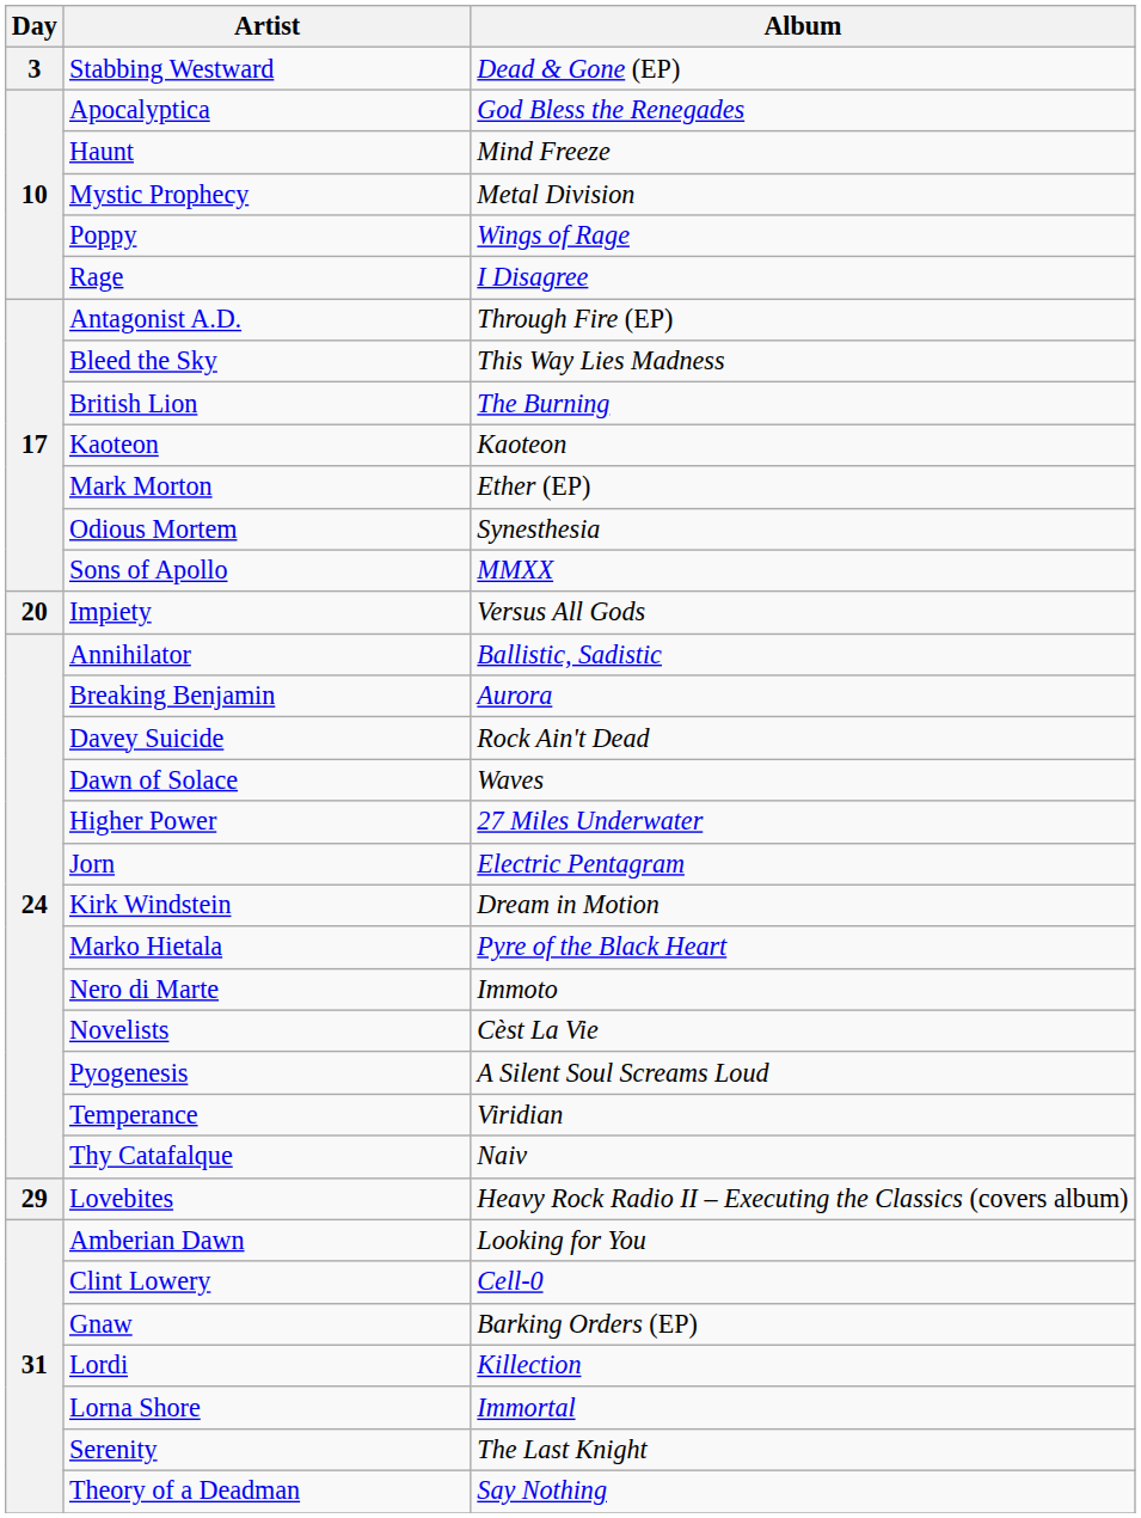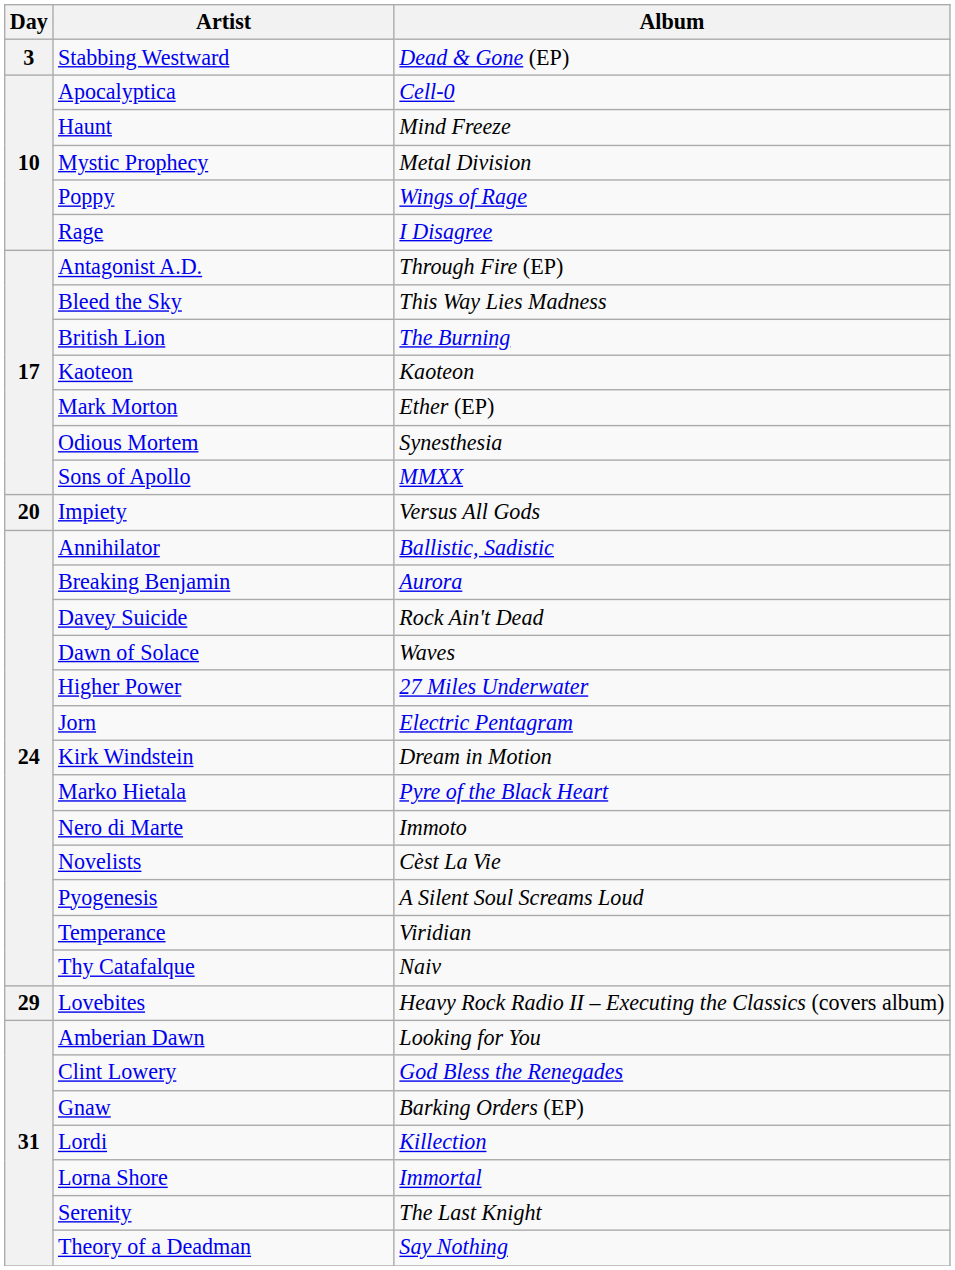 <table class="wikitable" id="table_January">
 <tr>
 <th scope="col">Day</th>
 <th scope="col" style="width:15em;">Artist</th>
 <th scope="col">Album</th>
 </tr>
 <tr>
 <th scope="row">3</th>
 <td><a href='#'>Stabbing Westward</a></td>
 <td><em><a href='#'>Dead & Gone</a></em> (EP)</td>
 </tr>
 <tr>
 <th scope="row" rowspan="5">10</th>
 <td><a href='#'>Apocalyptica</a></td>
-<td><em><a href='#'>God Bless the Renegades</a></em></td>
+<td><em><a href='#'>Cell-0</a></em></td>
 </tr>
 <tr>
 <td><a href='#'>Haunt</a></td>
 <td><em>Mind Freeze</em></td>
 </tr>
 <tr>
 <td><a href='#'>Mystic Prophecy</a></td>
 <td><em>Metal Division</em></td>
 </tr>
 <tr>
 <td><a href='#'>Poppy</a></td>
 <td><em><a href='#'>Wings of Rage</a></em></td>
 </tr>
 <tr>
 <td><a href='#'>Rage</a></td>
 <td><em><a href='#'>I Disagree</a></em></td>
 </tr>
 <tr>
 <th scope="row" rowspan="7">17</th>
 <td><a href='#'>Antagonist A.D.</a></td>
 <td><em>Through Fire</em> (EP)</td>
 </tr>
 <tr>
 <td><a href='#'>Bleed the Sky</a></td>
 <td><em>This Way Lies Madness</em></td>
 </tr>
 <tr>
 <td><a href='#'>British Lion</a></td>
 <td><em><a href='#'>The Burning</a></em></td>
 </tr>
 <tr>
 <td><a href='#'>Kaoteon</a></td>
 <td><em>Kaoteon</em></td>
 </tr>
 <tr>
 <td><a href='#'>Mark Morton</a></td>
 <td><em>Ether</em> (EP)</td>
 </tr>
 <tr>
 <td><a href='#'>Odious Mortem</a></td>
 <td><em>Synesthesia</em></td>
 </tr>
 <tr>
 <td><a href='#'>Sons of Apollo</a></td>
 <td><em><a href='#'>MMXX</a></em></td>
 </tr>
 <tr>
 <th scope="row">20</th>
 <td><a href='#'>Impiety</a></td>
 <td><em>Versus All Gods</em></td>
 </tr>
 <tr>
 <th scope="row" rowspan="13">24</th>
 <td><a href='#'>Annihilator</a></td>
 <td><em><a href='#'>Ballistic, Sadistic</a></em></td>
 </tr>
 <tr>
 <td><a href='#'>Breaking Benjamin</a></td>
 <td><em><a href='#'>Aurora</a></em></td>
 </tr>
 <tr>
 <td><a href='#'>Davey Suicide</a></td>
 <td><em>Rock Ain't Dead</em></td>
 </tr>
 <tr>
 <td><a href='#'>Dawn of Solace</a></td>
 <td><em>Waves</em></td>
 </tr>
 <tr>
 <td><a href='#'>Higher Power</a></td>
 <td><em><a href='#'>27 Miles Underwater</a></em></td>
 </tr>
 <tr>
 <td><a href='#'>Jorn</a></td>
 <td><em><a href='#'>Electric Pentagram</a></em></td>
 </tr>
 <tr>
 <td><a href='#'>Kirk Windstein</a></td>
 <td><em>Dream in Motion</em></td>
 </tr>
 <tr>
 <td><a href='#'>Marko Hietala</a></td>
 <td><em><a href='#'>Pyre of the Black Heart</a></em></td>
 </tr>
 <tr>
 <td><a href='#'>Nero di Marte</a></td>
 <td><em>Immoto</em></td>
 </tr>
 <tr>
 <td><a href='#'>Novelists</a></td>
 <td><em>Cèst La Vie</em></td>
 </tr>
 <tr>
 <td><a href='#'>Pyogenesis</a></td>
 <td><em>A Silent Soul Screams Loud</em></td>
 </tr>
 <tr>
 <td><a href='#'>Temperance</a></td>
 <td><em>Viridian</em></td>
 </tr>
 <tr>
 <td><a href='#'>Thy Catafalque</a></td>
 <td><em>Naiv</em></td>
 </tr>
 <tr>
 <th scope="row">29</th>
 <td><a href='#'>Lovebites</a></td>
 <td><em>Heavy Rock Radio II – Executing the Classics</em> (covers album)</td>
 </tr>
 <tr>
 <th scope="row" rowspan="7">31</th>
 <td><a href='#'>Amberian Dawn</a></td>
 <td><em>Looking for You</em></td>
 </tr>
 <tr>
 <td><a href='#'>Clint Lowery</a></td>
-<td><em><a href='#'>Cell-0</a></em></td>
+<td><em><a href='#'>God Bless the Renegades</a></em></td>
 </tr>
 <tr>
 <td><a href='#'>Gnaw</a></td>
 <td><em>Barking Orders</em> (EP)</td>
 </tr>
 <tr>
 <td><a href='#'>Lordi</a></td>
 <td><em><a href='#'>Killection</a></em></td>
 </tr>
 <tr>
 <td><a href='#'>Lorna Shore</a></td>
 <td><em><a href='#'>Immortal</a></em></td>
 </tr>
 <tr>
 <td><a href='#'>Serenity</a></td>
 <td><em>The Last Knight</em></td>
 </tr>
 <tr>
 <td><a href='#'>Theory of a Deadman</a></td>
 <td><em><a href='#'>Say Nothing</a></em></td>
 </tr>
 </table>
